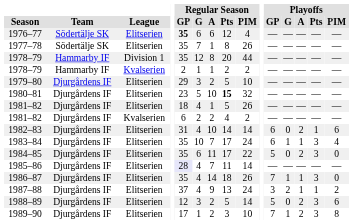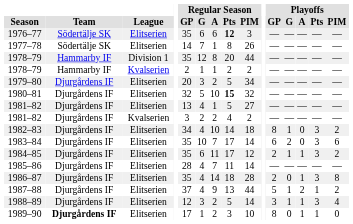 <table BORDER="0" CELLPADDING="1" CELLSPACING="0" width="65%" style="text-align:center">
 <tr bgcolor="#e0e0e0">
 <th colspan="3" bgcolor="#ffffff"> </th>
 <th rowspan="99" bgcolor="#ffffff"> </th>
 <th colspan="5">Regular Season</th>
 <th rowspan="99" bgcolor="#ffffff"> </th>
 <th colspan="5">Playoffs</th>
 </tr>
 <tr bgcolor="#e0e0e0">
 <th>Season</th>
 <th>Team</th>
 <th>League</th>
 <th>GP</th>
 <th>G</th>
 <th>A</th>
 <th>Pts</th>
 <th>PIM</th>
 <th>GP</th>
 <th>G</th>
 <th>A</th>
 <th>Pts</th>
 <th>PIM</th>
 </tr>
 <tr bgcolor="#f0f0f0">
 <td>1976–77</td>
 <td><a href='#'>Södertälje SK</a></td>
 <td><a href='#'>Elitserien</a></td>
-<td><strong>35</strong></td>
+<td>35</td>
 <td>6</td>
 <td>6</td>
-<td>12</td>
-<td>4</td>
+<td><strong>12</strong></td>
+<td>3</td>
 <td>—</td>
 <td>—</td>
 <td>—</td>
 <td>—</td>
 <td>—</td>
 </tr>
 <tr>
 <td>1977–78</td>
 <td>Södertälje SK</td>
 <td>Elitserien</td>
-<td>35</td>
+<td>14</td>
 <td>7</td>
 <td>1</td>
 <td>8</td>
 <td>26</td>
 <td>—</td>
 <td>—</td>
 <td>—</td>
 <td>—</td>
 <td>—</td>
 </tr>
 <tr bgcolor="#f0f0f0">
 <td>1978–79</td>
 <td><a href='#'>Hammarby IF</a></td>
 <td>Division 1</td>
 <td>35</td>
 <td>12</td>
 <td>8</td>
 <td>20</td>
 <td>44</td>
 <td>—</td>
 <td>—</td>
 <td>—</td>
 <td>—</td>
 <td>—</td>
 </tr>
 <tr>
 <td>1978–79</td>
 <td>Hammarby IF</td>
 <td><a href='#'>Kvalserien</a></td>
 <td>2</td>
 <td>1</td>
 <td>1</td>
 <td>2</td>
 <td>2</td>
 <td>—</td>
 <td>—</td>
 <td>—</td>
 <td>—</td>
 <td>—</td>
 </tr>
 <tr bgcolor="#f0f0f0">
 <td>1979–80</td>
 <td><a href='#'>Djurgårdens IF</a></td>
 <td>Elitserien</td>
-<td>29</td>
+<td>20</td>
 <td>3</td>
 <td>2</td>
 <td>5</td>
-<td>10</td>
+<td>34</td>
 <td>—</td>
 <td>—</td>
 <td>—</td>
 <td>—</td>
 <td>—</td>
 </tr>
 <tr>
 <td>1980–81</td>
 <td>Djurgårdens IF</td>
 <td>Elitserien</td>
-<td>23</td>
+<td>32</td>
 <td>5</td>
 <td>10</td>
 <td><strong>15</strong></td>
 <td>32</td>
 <td>—</td>
 <td>—</td>
 <td>—</td>
 <td>—</td>
 <td>—</td>
 </tr>
 <tr bgcolor="#f0f0f0">
 <td>1981–82</td>
 <td>Djurgårdens IF</td>
 <td>Elitserien</td>
-<td>18</td>
+<td>13</td>
 <td>4</td>
 <td>1</td>
 <td>5</td>
-<td>26</td>
+<td>27</td>
 <td>—</td>
 <td>—</td>
 <td>—</td>
 <td>—</td>
 <td>—</td>
 </tr>
 <tr>
 <td>1981–82</td>
 <td>Djurgårdens IF</td>
 <td>Kvalserien</td>
-<td>6</td>
+<td>3</td>
 <td>2</td>
 <td>2</td>
 <td>4</td>
 <td>2</td>
 <td>—</td>
 <td>—</td>
 <td>—</td>
 <td>—</td>
 <td>—</td>
 </tr>
 <tr bgcolor="#f0f0f0">
 <td>1982–83</td>
 <td>Djurgårdens IF</td>
 <td>Elitserien</td>
-<td>31</td>
+<td>34</td>
 <td>4</td>
 <td>10</td>
 <td>14</td>
-<td>14</td>
-<td>6</td>
+<td>18</td>
+<td>8</td>
+<td>1</td>
 <td>0</td>
+<td>3</td>
 <td>2</td>
-<td>1</td>
-<td>6</td>
 </tr>
 <tr>
 <td>1983–84</td>
 <td>Djurgårdens IF</td>
 <td>Elitserien</td>
 <td>35</td>
 <td>10</td>
 <td>7</td>
 <td>17</td>
-<td>24</td>
+<td>14</td>
 <td>6</td>
-<td>1</td>
-<td>1</td>
+<td>2</td>
+<td>0</td>
 <td>3</td>
-<td>4</td>
+<td>6</td>
 </tr>
 <tr bgcolor="#f0f0f0">
 <td>1984–85</td>
 <td>Djurgårdens IF</td>
 <td>Elitserien</td>
 <td>35</td>
 <td>6</td>
 <td>11</td>
 <td>17</td>
-<td>22</td>
-<td>5</td>
-<td>0</td>
+<td>12</td>
 <td>2</td>
+<td>1</td>
+<td>1</td>
 <td>3</td>
-<td>0</td>
+<td>2</td>
 </tr>
 <tr>
 <td>1985–86</td>
 <td>Djurgårdens IF</td>
 <td>Elitserien</td>
-<td style="background: lavender;">28</td>
+<td>28</td>
 <td>4</td>
 <td>7</td>
 <td>11</td>
 <td>14</td>
 <td>—</td>
 <td>—</td>
 <td>—</td>
 <td>—</td>
 <td>—</td>
 </tr>
 <tr bgcolor="#f0f0f0">
 <td>1986–87</td>
 <td>Djurgårdens IF</td>
 <td>Elitserien</td>
 <td>35</td>
 <td>4</td>
 <td>14</td>
 <td>18</td>
-<td>26</td>
-<td>7</td>
-<td>1</td>
+<td>28</td>
+<td>2</td>
+<td>0</td>
 <td>1</td>
 <td>3</td>
-<td>0</td>
+<td>8</td>
 </tr>
 <tr>
 <td>1987–88</td>
 <td>Djurgårdens IF</td>
 <td>Elitserien</td>
 <td>37</td>
 <td>4</td>
 <td>9</td>
 <td>13</td>
-<td>24</td>
-<td>3</td>
+<td>44</td>
+<td>5</td>
+<td>1</td>
 <td>2</td>
-<td>1</td>
 <td>1</td>
 <td>2</td>
 </tr>
 <tr bgcolor="#f0f0f0">
 <td>1988–89</td>
 <td>Djurgårdens IF</td>
 <td>Elitserien</td>
 <td>12</td>
 <td>3</td>
 <td>2</td>
 <td>5</td>
 <td>14</td>
-<td>5</td>
-<td>0</td>
-<td>2</td>
 <td>3</td>
-<td>6</td>
+<td>1</td>
+<td>1</td>
+<td>3</td>
+<td>4</td>
 </tr>
 <tr>
 <td>1989–90</td>
-<td>Djurgårdens IF</td>
+<td><strong>Djurgårdens IF</strong></td>
 <td>Elitserien</td>
 <td>17</td>
 <td>1</td>
 <td>2</td>
 <td>3</td>
 <td>10</td>
-<td>7</td>
+<td>8</td>
+<td>0</td>
 <td>1</td>
-<td>2</td>
-<td>3</td>
-<td>8</td>
+<td>1</td>
+<td>0</td>
 </tr>
 <tr>
 </tr>
 </table>
